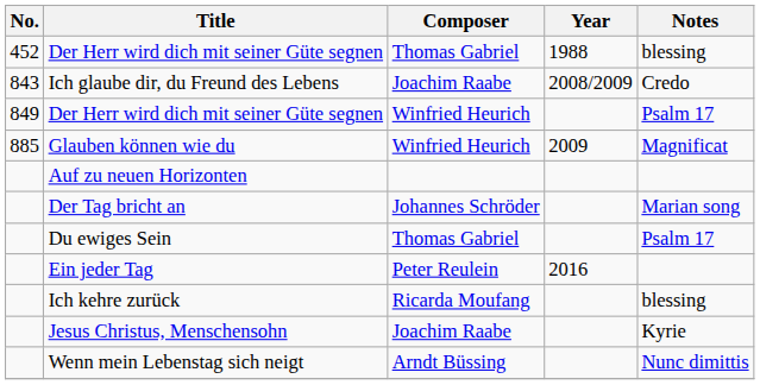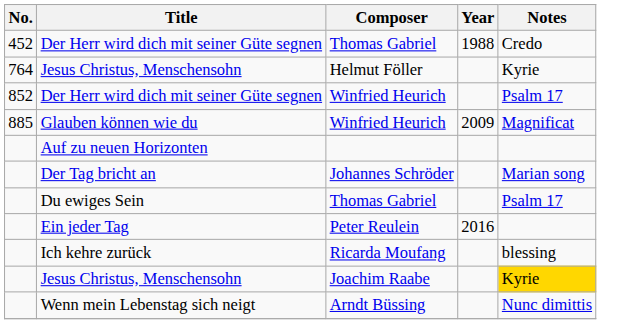 <table class="wikitable sortable">
 <tr>
 <th data-sort-type="number">No.</th>
 <th data-sort-type="text">Title</th>
 <th data-sort-type="text">Composer</th>
 <th data-sort-type="number">Year</th>
 <th>Notes</th>
 </tr>
 <tr>
 <td>452</td>
 <td><a href='#'>Der Herr wird dich mit seiner Güte segnen</a></td>
 <td> <a href='#'>Thomas Gabriel</a></td>
 <td>1988</td>
-<td>blessing</td>
-</tr>
-<tr>
-<td>843</td>
-<td>Ich glaube dir, du Freund des Lebens</td>
-<td> <a href='#'>Joachim Raabe</a></td>
-<td> 2008/2009</td>
 <td>Credo</td>
 </tr>
 <tr>
-<td>849</td>
+<td>764</td>
+<td><a href='#'>Jesus Christus, Menschensohn</a></td>
+<td> Helmut Föller</td>
+<td></td>
+<td>Kyrie</td>
+</tr>
+<tr>
+<td>852</td>
 <td><a href='#'>Der Herr wird dich mit seiner Güte segnen</a></td>
 <td> <a href='#'>Winfried Heurich</a></td>
 <td></td>
 <td><a href='#'>Psalm 17</a></td>
 </tr>
 <tr>
 <td>885</td>
 <td><a href='#'>Glauben können wie du</a></td>
 <td> <a href='#'>Winfried Heurich</a></td>
 <td>2009</td>
 <td><a href='#'>Magnificat</a></td>
 </tr>
 <tr>
 <td></td>
 <td><a href='#'>Auf zu neuen Horizonten</a></td>
 <td> </td>
 <td></td>
 </tr>
 <tr>
 <td></td>
 <td><a href='#'>Der Tag bricht an</a></td>
 <td> <a href='#'>Johannes Schröder</a></td>
 <td></td>
 <td><a href='#'>Marian song</a></td>
 </tr>
 <tr>
 <td></td>
 <td>Du ewiges Sein</td>
 <td> <a href='#'>Thomas Gabriel</a></td>
 <td></td>
 <td><a href='#'>Psalm 17</a></td>
 </tr>
 <tr>
 <td></td>
 <td><a href='#'>Ein jeder Tag</a></td>
 <td> <a href='#'>Peter Reulein</a></td>
 <td>2016</td>
 <td></td>
 </tr>
 <tr>
 <td></td>
 <td>Ich kehre zurück</td>
 <td> <a href='#'>Ricarda Moufang</a></td>
 <td></td>
 <td>blessing</td>
 </tr>
 <tr>
 <td></td>
 <td><a href='#'>Jesus Christus, Menschensohn</a></td>
 <td> <a href='#'>Joachim Raabe</a></td>
 <td></td>
-<td>Kyrie</td>
+<td style="background: gold;">Kyrie</td>
 </tr>
 <tr>
 <td></td>
 <td>Wenn mein Lebenstag sich neigt</td>
 <td> <a href='#'>Arndt Büssing</a></td>
 <td></td>
 <td><a href='#'>Nunc dimittis</a></td>
 </tr>
 <tr>
 </tr>
 </table>
